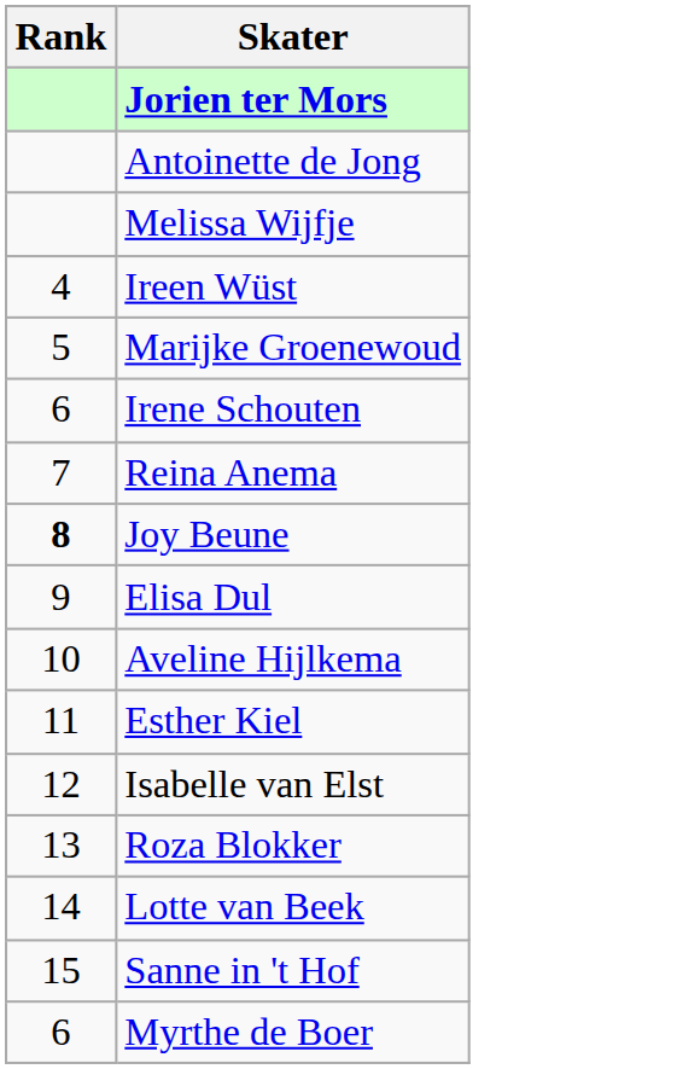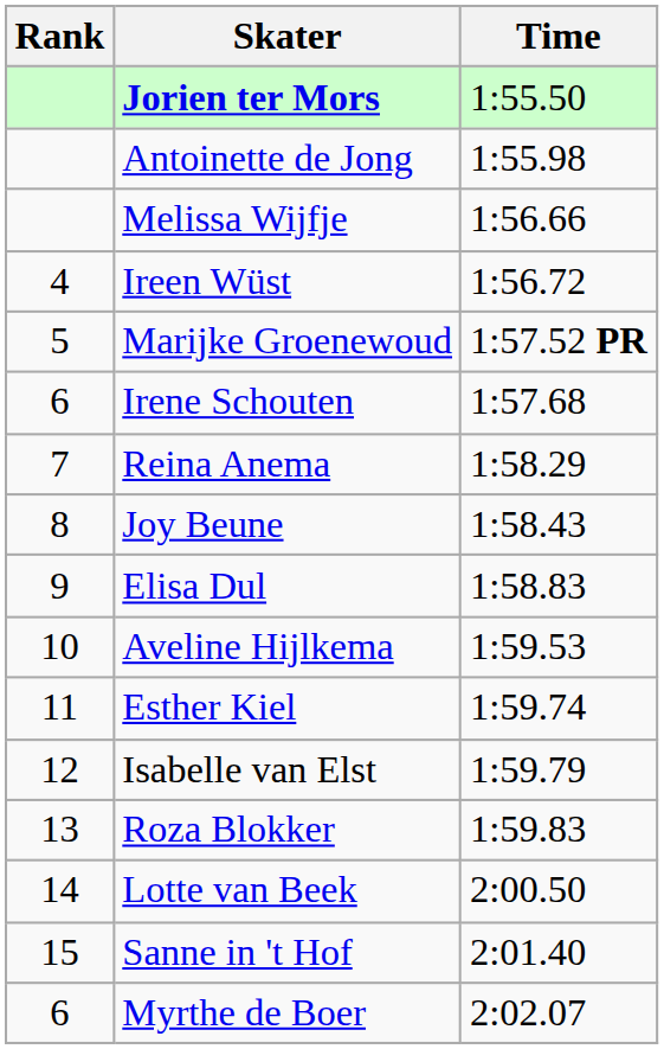 <table class="wikitable">
 <tr>
 <th>Rank</th>
 <th>Skater</th>
+<th>Time</th>
 </tr>
 <tr bgcolor=ccffcc>
 <td style="text-align:center"></td>
 <td><strong><a href='#'>Jorien ter Mors</a></strong></td>
+<td>1:55.50</td>
 </tr>
 <tr>
 <td style="text-align:center"></td>
 <td><a href='#'>Antoinette de Jong</a></td>
+<td>1:55.98</td>
 </tr>
 <tr>
 <td style="text-align:center"></td>
 <td><a href='#'>Melissa Wijfje</a></td>
+<td>1:56.66</td>
 </tr>
 <tr>
 <td style="text-align:center">4</td>
 <td><a href='#'>Ireen Wüst</a></td>
+<td>1:56.72</td>
 </tr>
 <tr>
 <td style="text-align:center">5</td>
 <td><a href='#'>Marijke Groenewoud</a></td>
+<td>1:57.52 <strong>PR</strong></td>
 </tr>
 <tr>
 <td style="text-align:center">6</td>
 <td><a href='#'>Irene Schouten</a></td>
+<td>1:57.68</td>
 </tr>
 <tr>
 <td style="text-align:center">7</td>
 <td><a href='#'>Reina Anema</a></td>
+<td>1:58.29</td>
 </tr>
 <tr>
-<td style="text-align:center"><strong>8</strong></td>
+<td style="text-align:center">8</td>
 <td><a href='#'>Joy Beune</a></td>
+<td>1:58.43</td>
 </tr>
 <tr>
 <td style="text-align:center">9</td>
 <td><a href='#'>Elisa Dul</a></td>
+<td>1:58.83</td>
 </tr>
 <tr>
 <td style="text-align:center">10</td>
 <td><a href='#'>Aveline Hijlkema</a></td>
+<td>1:59.53</td>
 </tr>
 <tr>
 <td style="text-align:center">11</td>
 <td><a href='#'>Esther Kiel</a></td>
+<td>1:59.74</td>
 </tr>
 <tr>
 <td style="text-align:center">12</td>
 <td>Isabelle van Elst</td>
+<td>1:59.79</td>
 </tr>
 <tr>
 <td style="text-align:center">13</td>
 <td><a href='#'>Roza Blokker</a></td>
+<td>1:59.83</td>
 </tr>
 <tr>
 <td style="text-align:center">14</td>
 <td><a href='#'>Lotte van Beek</a></td>
+<td>2:00.50</td>
 </tr>
 <tr>
 <td style="text-align:center">15</td>
 <td><a href='#'>Sanne in 't Hof</a></td>
+<td>2:01.40</td>
 </tr>
 <tr>
 <td 1 style="text-align:center">6</td>
 <td><a href='#'>Myrthe de Boer</a></td>
+<td>2:02.07</td>
 </tr>
 </table>
